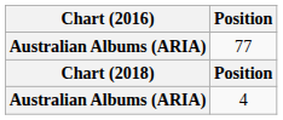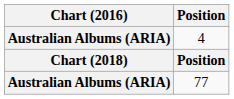 <table class="wikitable plainrowheaders" style="text-align:center">
 <tr>
 <th scope="col">Chart (2016)</th>
 <th scope="col">Position</th>
 </tr>
 <tr>
 <th scope="row">Australian Albums (ARIA)</th>
-<td>77</td>
+<td>4</td>
 </tr>
 <tr>
 <th scope="col">Chart (2018)</th>
 <th scope="col">Position</th>
 </tr>
 <tr>
 <th scope="row">Australian Albums (ARIA)</th>
-<td>4</td>
+<td>77</td>
 </tr>
 </table>
